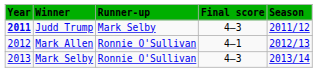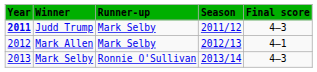 <table class="wikitable" style="margin: auto">
 <tr>
 <th style="text-align: center; background-color: #00af00">Year</th>
 <th style="text-align: left; background-color: #00af00">Winner</th>
 <th style="text-align: left; background-color: #00af00">Runner-up</th>
+<th style="text-align: left; background-color: #00af00">Season</th>
 <th style="text-align: left; background-color: #00af00">Final score</th>
-<th style="text-align: left; background-color: #00af00">Season</th>
 </tr>
 <tr>
 <td><strong><a href='#'>2011</a></strong></td>
 <td> <a href='#'>Judd Trump</a></td>
 <td> <a href='#'>Mark Selby</a></td>
+<td><a href='#'>2011/12</a></td>
 <td style="text-align: center">4–3</td>
-<td><a href='#'>2011/12</a></td>
 </tr>
 <tr>
 <td><a href='#'>2012</a></td>
 <td> <a href='#'>Mark Allen</a></td>
-<td> <a href='#'>Ronnie O'Sullivan</a></td>
+<td> <a href='#'>Mark Selby</a></td>
+<td><a href='#'>2012/13</a></td>
 <td style="text-align: center">4–1</td>
-<td><a href='#'>2012/13</a></td>
 </tr>
 <tr>
 <td><a href='#'>2013</a></td>
 <td> <a href='#'>Mark Selby</a></td>
 <td> <a href='#'>Ronnie O'Sullivan</a></td>
+<td><a href='#'>2013/14</a></td>
 <td style="text-align: center">4–3</td>
-<td><a href='#'>2013/14</a></td>
 </tr>
 </table>
